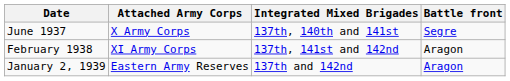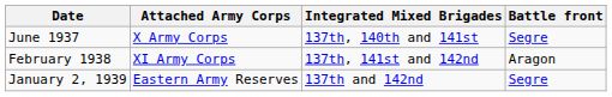 <table class = "wikitable">
 <tr>
 <th>Date</th>
 <th>Attached Army Corps</th>
 <th>Integrated Mixed Brigades</th>
 <th>Battle front</th>
 </tr>
 <tr>
 <td>June 1937</td>
 <td><a href='#'>X Army Corps</a></td>
 <td><a href='#'>137th</a>, <a href='#'>140th</a> and <a href='#'>141st</a></td>
 <td><a href='#'>Segre</a></td>
 </tr>
 <tr>
 <td>February 1938</td>
 <td><a href='#'>XI Army Corps</a></td>
 <td><a href='#'>137th</a>, <a href='#'>141st</a> and <a href='#'>142nd</a></td>
 <td>Aragon</td>
 </tr>
 <tr>
 <td>January 2, 1939</td>
 <td><a href='#'>Eastern Army</a> Reserves</td>
 <td><a href='#'>137th</a> and <a href='#'>142nd</a></td>
-<td><a href='#'>Aragon</a></td>
+<td><a href='#'>Segre</a></td>
 </tr>
 </table>
